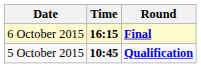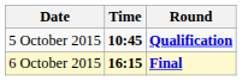 <table class="wikitable">
 <tr>
 <th>Date</th>
 <th>Time</th>
 <th>Round</th>
 </tr>
+<tr>
+<td>5 October 2015</td>
+<td><strong>10:45</strong></td>
+<td><strong><a href='#'>Qualification</a></strong></td>
+</tr>
 <tr style=background:lemonchiffon>
 <td>6 October 2015</td>
 <td><strong>16:15</strong></td>
 <td><strong><a href='#'>Final</a></strong></td>
 </tr>
-<tr>
-<td>5 October 2015</td>
-<td><strong>10:45</strong></td>
-<td><strong><a href='#'>Qualification</a></strong></td>
-</tr>
 </table>
